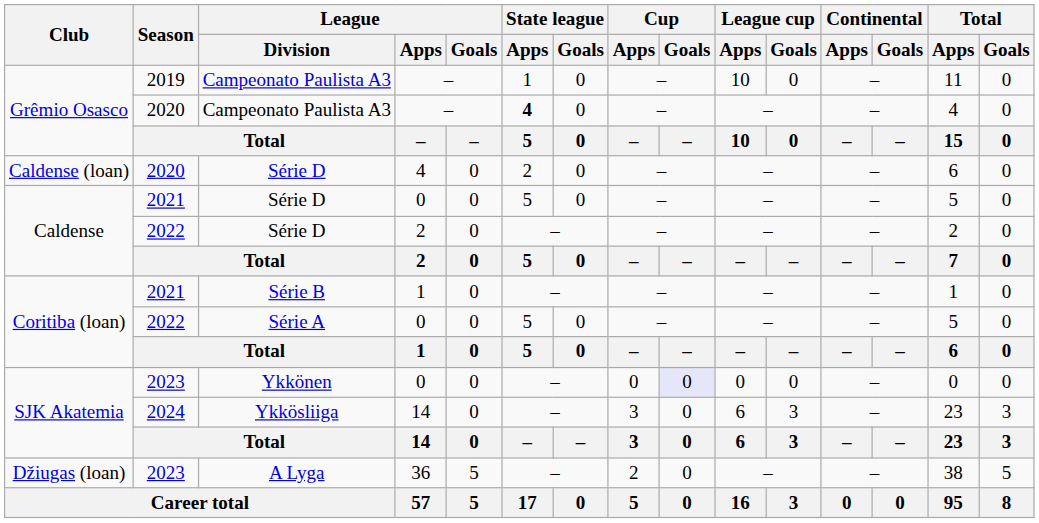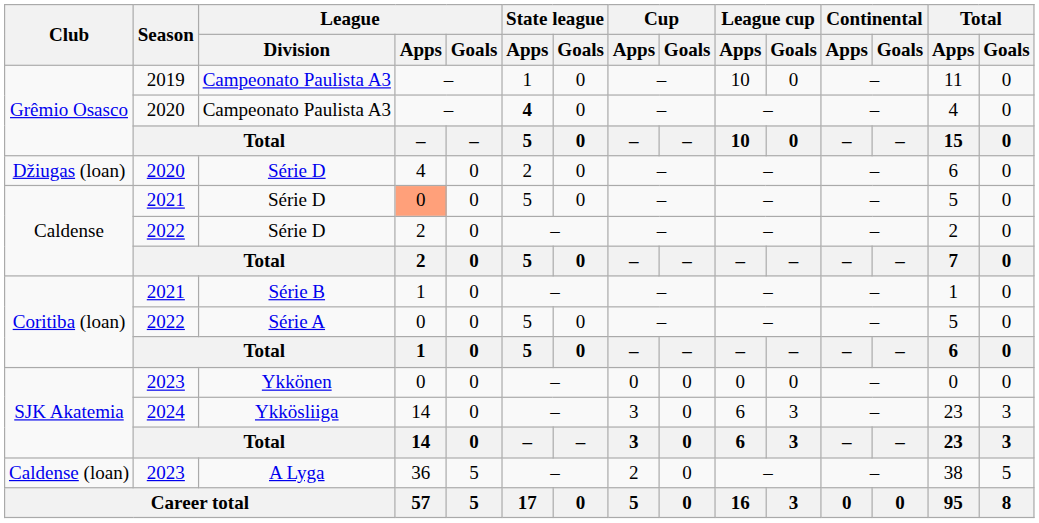 <table class="wikitable" style="text-align:center">
 <tr>
 <th rowspan="2">Club</th>
 <th rowspan="2">Season</th>
 <th colspan="3">League</th>
 <th colspan="2">State league</th>
 <th colspan="2">Cup</th>
 <th colspan="2">League cup</th>
 <th colspan="2">Continental</th>
 <th colspan="2">Total</th>
 </tr>
 <tr>
 <th>Division</th>
 <th>Apps</th>
 <th>Goals</th>
 <th>Apps</th>
 <th>Goals</th>
 <th>Apps</th>
 <th>Goals</th>
 <th>Apps</th>
 <th>Goals</th>
 <th>Apps</th>
 <th>Goals</th>
 <th>Apps</th>
 <th>Goals</th>
 </tr>
 <tr>
 <td rowspan="3"><a href='#'>Grêmio Osasco</a></td>
 <td>2019</td>
 <td><a href='#'>Campeonato Paulista A3</a></td>
 <td colspan="2">–</td>
 <td>1</td>
 <td>0</td>
 <td colspan="2">–</td>
 <td>10</td>
 <td>0</td>
 <td colspan="2">–</td>
 <td>11</td>
 <td>0</td>
 </tr>
 <tr>
 <td>2020</td>
 <td>Campeonato Paulista A3</td>
 <td colspan="2">–</td>
 <td><strong>4</strong></td>
 <td>0</td>
 <td colspan="2">–</td>
 <td colspan="2">–</td>
 <td colspan="2">–</td>
 <td>4</td>
 <td>0</td>
 </tr>
 <tr>
 <th colspan="2">Total</th>
 <th>–</th>
 <th>–</th>
 <th>5</th>
 <th>0</th>
 <th>–</th>
 <th>–</th>
 <th>10</th>
 <th>0</th>
 <th>–</th>
 <th>–</th>
 <th>15</th>
 <th>0</th>
 </tr>
 <tr>
-<td><a href='#'>Caldense</a> (loan)</td>
+<td><a href='#'>Džiugas</a> (loan)</td>
 <td><a href='#'>2020</a></td>
 <td><a href='#'>Série D</a></td>
 <td>4</td>
 <td>0</td>
 <td>2</td>
 <td>0</td>
 <td colspan="2">–</td>
 <td colspan="2">–</td>
 <td colspan="2">–</td>
 <td>6</td>
 <td>0</td>
 </tr>
 <tr>
 <td rowspan="3">Caldense</td>
 <td><a href='#'>2021</a></td>
 <td>Série D</td>
-<td>0</td>
+<td style="background: lightsalmon;">0</td>
 <td>0</td>
 <td>5</td>
 <td>0</td>
 <td colspan="2">–</td>
 <td colspan="2">–</td>
 <td colspan="2">–</td>
 <td>5</td>
 <td>0</td>
 </tr>
 <tr>
 <td><a href='#'>2022</a></td>
 <td>Série D</td>
 <td>2</td>
 <td>0</td>
 <td colspan="2">–</td>
 <td colspan="2">–</td>
 <td colspan="2">–</td>
 <td colspan="2">–</td>
 <td>2</td>
 <td>0</td>
 </tr>
 <tr>
 <th colspan="2">Total</th>
 <th>2</th>
 <th>0</th>
 <th>5</th>
 <th>0</th>
 <th>–</th>
 <th>–</th>
 <th>–</th>
 <th>–</th>
 <th>–</th>
 <th>–</th>
 <th>7</th>
 <th>0</th>
 </tr>
 <tr>
 <td rowspan="3"><a href='#'>Coritiba</a> (loan)</td>
 <td><a href='#'>2021</a></td>
 <td><a href='#'>Série B</a></td>
 <td>1</td>
 <td>0</td>
 <td colspan="2">–</td>
 <td colspan="2">–</td>
 <td colspan="2">–</td>
 <td colspan="2">–</td>
 <td>1</td>
 <td>0</td>
 </tr>
 <tr>
 <td><a href='#'>2022</a></td>
 <td><a href='#'>Série A</a></td>
 <td>0</td>
 <td>0</td>
 <td>5</td>
 <td>0</td>
 <td colspan="2">–</td>
 <td colspan="2">–</td>
 <td colspan="2">–</td>
 <td>5</td>
 <td>0</td>
 </tr>
 <tr>
 <th colspan="2">Total</th>
 <th>1</th>
 <th>0</th>
 <th>5</th>
 <th>0</th>
 <th>–</th>
 <th>–</th>
 <th>–</th>
 <th>–</th>
 <th>–</th>
 <th>–</th>
 <th>6</th>
 <th>0</th>
 </tr>
 <tr>
 <td rowspan="3"><a href='#'>SJK Akatemia</a></td>
 <td><a href='#'>2023</a></td>
 <td><a href='#'>Ykkönen</a></td>
 <td>0</td>
 <td>0</td>
 <td colspan="2">–</td>
 <td>0</td>
-<td style="background: lavender;">0</td>
+<td>0</td>
 <td>0</td>
 <td>0</td>
 <td colspan="2">–</td>
 <td>0</td>
 <td>0</td>
 </tr>
 <tr>
 <td><a href='#'>2024</a></td>
 <td><a href='#'>Ykkösliiga</a></td>
 <td>14</td>
 <td>0</td>
 <td colspan="2">–</td>
 <td>3</td>
 <td>0</td>
 <td>6</td>
 <td>3</td>
 <td colspan="2">–</td>
 <td>23</td>
 <td>3</td>
 </tr>
 <tr>
 <th colspan="2">Total</th>
 <th>14</th>
 <th>0</th>
 <th>–</th>
 <th>–</th>
 <th>3</th>
 <th>0</th>
 <th>6</th>
 <th>3</th>
 <th>–</th>
 <th>–</th>
 <th>23</th>
 <th>3</th>
 </tr>
 <tr>
-<td><a href='#'>Džiugas</a> (loan)</td>
+<td><a href='#'>Caldense</a> (loan)</td>
 <td><a href='#'>2023</a></td>
 <td><a href='#'>A Lyga</a></td>
 <td>36</td>
 <td>5</td>
 <td colspan="2">–</td>
 <td>2</td>
 <td>0</td>
 <td colspan="2">–</td>
 <td colspan="2">–</td>
 <td>38</td>
 <td>5</td>
 </tr>
 <tr>
 <th colspan="3">Career total</th>
 <th>57</th>
 <th>5</th>
 <th>17</th>
 <th>0</th>
 <th>5</th>
 <th>0</th>
 <th>16</th>
 <th>3</th>
 <th>0</th>
 <th>0</th>
 <th>95</th>
 <th>8</th>
 </tr>
 </table>
